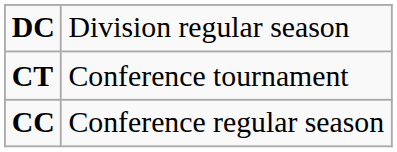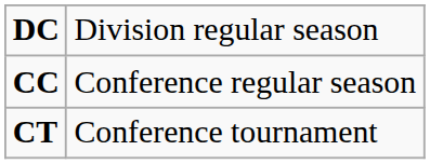 <table class="wikitable">
 <tr>
 <td><strong>DC</strong></td>
 <td>Division regular season</td>
 </tr>
 <tr>
+<td><strong>CC</strong></td>
+<td>Conference regular season</td>
+</tr>
+<tr>
 <td><strong>CT</strong></td>
 <td>Conference tournament</td>
 </tr>
-<tr>
-<td><strong>CC</strong></td>
-<td>Conference regular season</td>
-</tr>
 </table>
